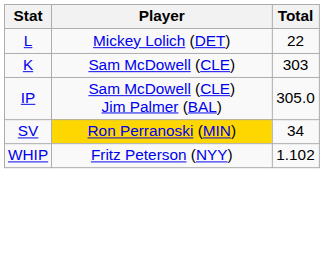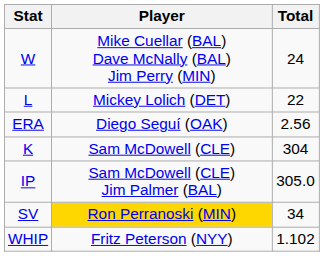 <table class="wikitable" style="text-align:center;">
 <tr>
 <th style="width:15%;">Stat</th>
 <th>Player</th>
 <th style="width:15%;">Total</th>
 </tr>
 <tr>
+<td><a href='#'>W</a></td>
+<td><a href='#'>Mike Cuellar</a> (<a href='#'>BAL</a>)<br><a href='#'>Dave McNally</a> (<a href='#'>BAL</a>)<br><a href='#'>Jim Perry</a> (<a href='#'>MIN</a>)</td>
+<td>24</td>
+</tr>
+<tr>
 <td><a href='#'>L</a></td>
 <td><a href='#'>Mickey Lolich</a> (<a href='#'>DET</a>)</td>
 <td>22</td>
 </tr>
 <tr>
+<td><a href='#'>ERA</a></td>
+<td><a href='#'>Diego Seguí</a> (<a href='#'>OAK</a>)</td>
+<td>2.56</td>
+</tr>
+<tr>
 <td><a href='#'>K</a></td>
 <td><a href='#'>Sam McDowell</a> (<a href='#'>CLE</a>)</td>
-<td>303</td>
+<td>304</td>
 </tr>
 <tr>
 <td><a href='#'>IP</a></td>
 <td><a href='#'>Sam McDowell</a> (<a href='#'>CLE</a>)<br><a href='#'>Jim Palmer</a> (<a href='#'>BAL</a>)</td>
 <td>305.0</td>
 </tr>
 <tr>
 <td><a href='#'>SV</a></td>
 <td style="background: gold;"><a href='#'>Ron Perranoski</a> (<a href='#'>MIN</a>)</td>
 <td>34</td>
 </tr>
 <tr>
 <td><a href='#'>WHIP</a></td>
 <td><a href='#'>Fritz Peterson</a> (<a href='#'>NYY</a>)</td>
 <td>1.102</td>
 </tr>
 </table>
